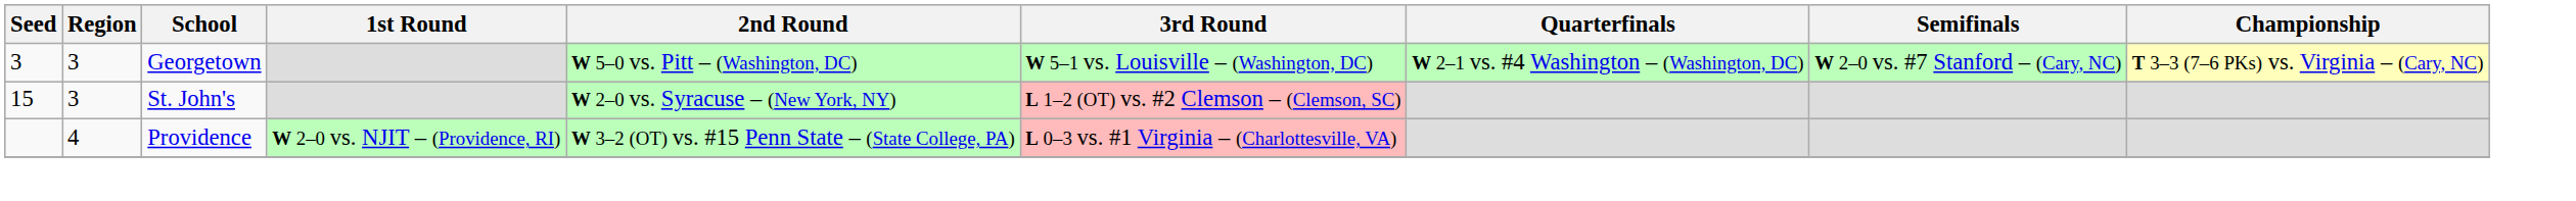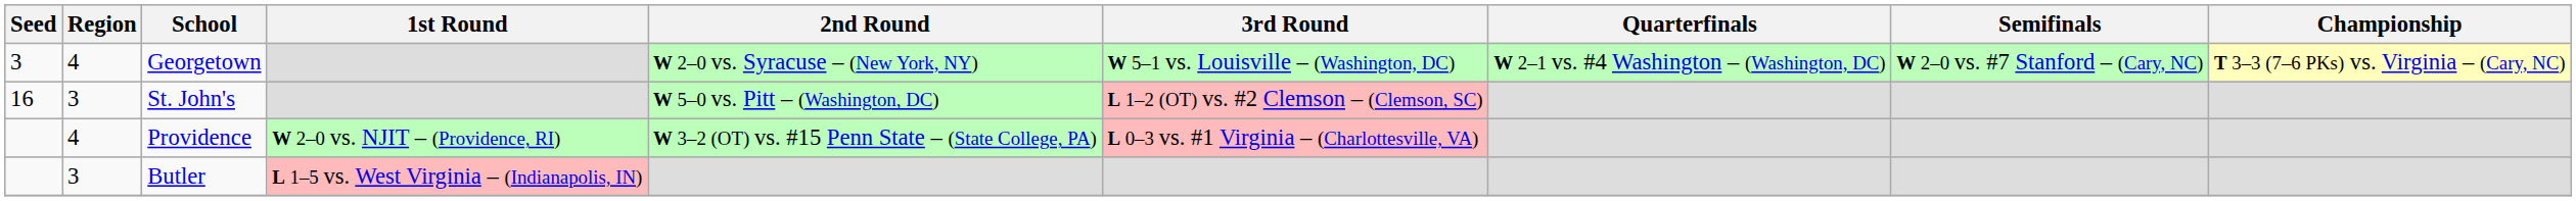 <table class="sortable wikitable" style="white-space:nowrap; font-size:90%;">
 <tr>
 <th>Seed</th>
 <th>Region</th>
 <th>School</th>
 <th>1st Round</th>
 <th>2nd Round</th>
 <th>3rd Round</th>
 <th>Quarterfinals</th>
 <th>Semifinals</th>
 <th>Championship</th>
 </tr>
 <tr>
 <td>3</td>
-<td>3</td>
+<td>4</td>
 <td><a href='#'>Georgetown</a></td>
 <td bgcolor=#ddd></td>
-<td style="background:#bfb;"><small> <strong>W</strong> 5–0 </small> vs. <a href='#'>Pitt</a> – <small>(<a href='#'>Washington, DC</a>)</small></td>
+<td style="background:#bfb;"><small> <strong>W</strong> 2–0 </small> vs. <a href='#'>Syracuse</a> – <small>(<a href='#'>New York, NY</a>)</small></td>
 <td style="background:#bfb;"><small> <strong>W</strong> 5–1 </small> vs. <a href='#'>Louisville</a> – <small>(<a href='#'>Washington, DC</a>)</small></td>
 <td style="background:#bfb;"><small> <strong>W</strong> 2–1 </small> vs. #4 <a href='#'>Washington</a> – <small>(<a href='#'>Washington, DC</a>)</small></td>
 <td style="background:#bfb;"><small> <strong>W</strong> 2–0 </small> vs. #7 <a href='#'>Stanford</a> – <small>(<a href='#'>Cary, NC</a>)</small></td>
 <td style="background:#ffb;"><small> <strong>T</strong> 3–3 (7–6 PKs)</small> vs. <a href='#'>Virginia</a> – <small>(<a href='#'>Cary, NC</a>)</small></td>
 </tr>
 <tr>
-<td>15</td>
+<td>16</td>
 <td>3</td>
 <td><a href='#'>St. John's</a></td>
 <td bgcolor=#ddd></td>
-<td style="background:#bfb;"><small> <strong>W</strong> 2–0 </small> vs. <a href='#'>Syracuse</a> – <small>(<a href='#'>New York, NY</a>)</small></td>
+<td style="background:#bfb;"><small> <strong>W</strong> 5–0 </small> vs. <a href='#'>Pitt</a> – <small>(<a href='#'>Washington, DC</a>)</small></td>
 <td style="background:#fbb;"><small> <strong>L</strong> 1–2 (OT) </small> vs. #2 <a href='#'>Clemson</a> – <small>(<a href='#'>Clemson, SC</a>)</small></td>
 <td style="background:#ddd;"></td>
 <td style="background:#ddd;"></td>
 <td style="background:#ddd;"></td>
 </tr>
 <tr>
 <td></td>
 <td>4</td>
 <td><a href='#'>Providence</a></td>
 <td style="background:#bfb;"><small> <strong>W</strong> 2–0 </small> vs. <a href='#'>NJIT</a> – <small>(<a href='#'>Providence, RI</a>)</small></td>
 <td style="background:#bfb;"><small> <strong>W</strong> 3–2 (OT) </small> vs. #15 <a href='#'>Penn State</a> – <small>(<a href='#'>State College, PA</a>)</small></td>
 <td style="background:#fbb;"><small> <strong>L</strong> 0–3 </small> vs. #1 <a href='#'>Virginia</a> – <small>(<a href='#'>Charlottesville, VA</a>)</small></td>
 <td style="background:#ddd;"></td>
 <td style="background:#ddd;"></td>
 <td style="background:#ddd;"></td>
 </tr>
 <tr>
+<td></td>
+<td>3</td>
+<td><a href='#'>Butler</a></td>
+<td style="background:#fbb;"><small> <strong>L</strong> 1–5 </small> vs. <a href='#'>West Virginia</a> – <small>(<a href='#'>Indianapolis, IN</a>)</small></td>
+<td style="background:#ddd;"></td>
+<td style="background:#ddd;"></td>
+<td style="background:#ddd;"></td>
+<td style="background:#ddd;"></td>
+<td style="background:#ddd;"></td>
+</tr>
+<tr>
 </tr>
 </table>
